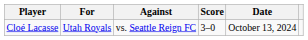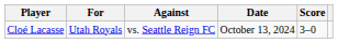 <table class="wikitable">
 <tr>
 <th scope="col">Player</th>
 <th scope="col">For</th>
 <th scope="col">Against</th>
+<th scope="col">Date</th>
 <th scope="col">Score</th>
-<th scope="col">Date</th>
 <th scope="col"></th>
 </tr>
 <tr>
 <td> <a href='#'>Cloé Lacasse</a></td>
 <td><a href='#'>Utah Royals</a></td>
 <td>vs. <a href='#'>Seattle Reign FC</a></td>
+<td>October 13, 2024</td>
 <td>3–0</td>
-<td>October 13, 2024</td>
 <td></td>
 </tr>
 </table>
